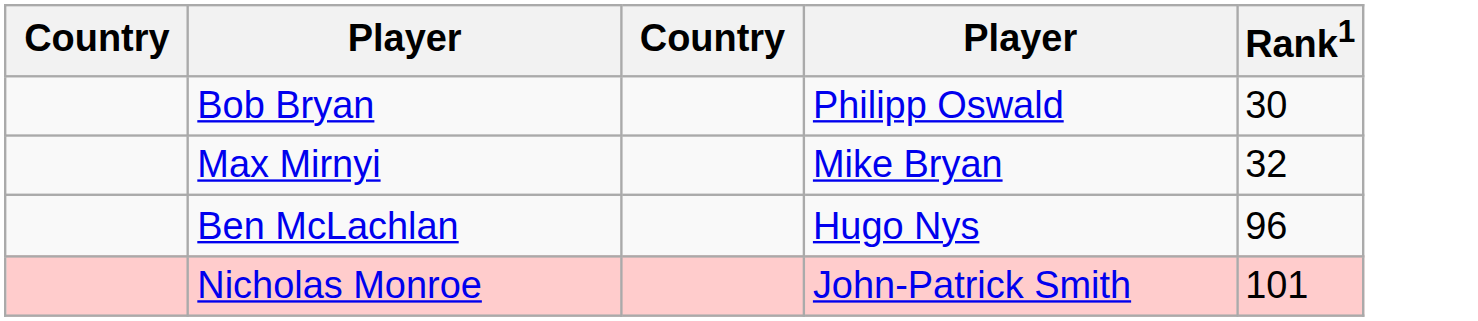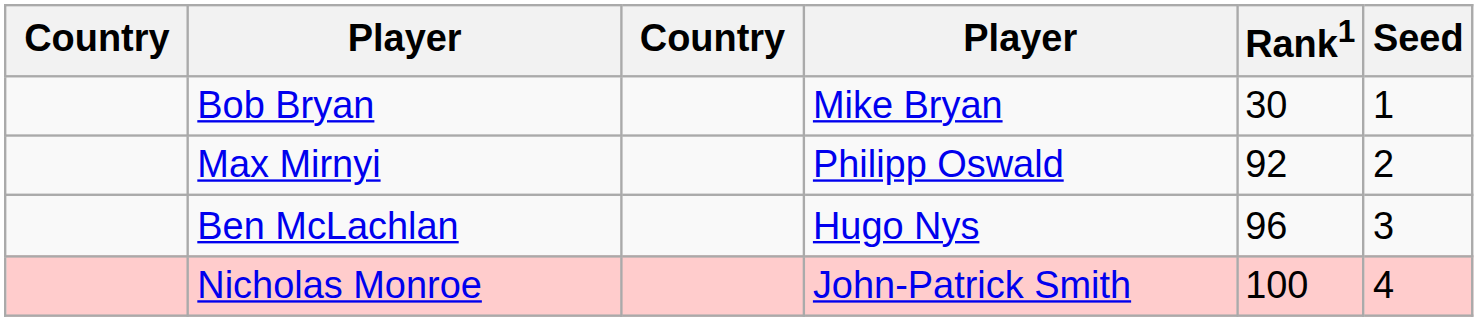 <table class="sortable wikitable">
 <tr>
 <th width="70">Country</th>
 <th width="175">Player</th>
 <th width="70">Country</th>
 <th width="175">Player</th>
 <th>Rank<sup>1</sup></th>
+<th>Seed</th>
 </tr>
 <tr>
 <td></td>
 <td><a href='#'>Bob Bryan</a></td>
 <td></td>
-<td><a href='#'>Philipp Oswald</a></td>
+<td><a href='#'>Mike Bryan</a></td>
 <td>30</td>
+<td>1</td>
 </tr>
 <tr>
 <td></td>
 <td><a href='#'>Max Mirnyi</a></td>
 <td></td>
-<td><a href='#'>Mike Bryan</a></td>
-<td>32</td>
+<td><a href='#'>Philipp Oswald</a></td>
+<td>92</td>
+<td>2</td>
 </tr>
 <tr>
 <td></td>
 <td><a href='#'>Ben McLachlan</a></td>
 <td></td>
 <td><a href='#'>Hugo Nys</a></td>
 <td>96</td>
+<td>3</td>
 </tr>
 <tr style="background:#fcc;">
 <td></td>
 <td><a href='#'>Nicholas Monroe</a></td>
 <td></td>
 <td><a href='#'>John-Patrick Smith</a></td>
-<td>101</td>
+<td>100</td>
+<td>4</td>
 </tr>
 </table>
